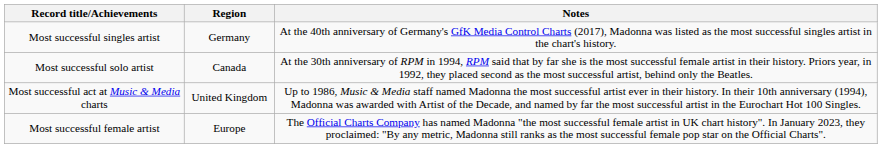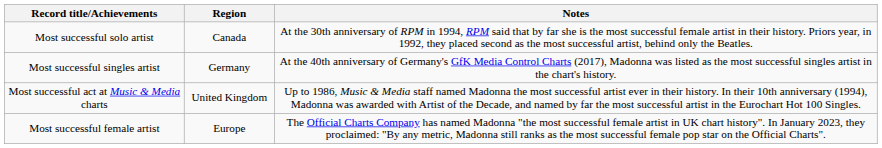 <table class="wikitable sortable plainrowheaders" style="text-align:center">
 <tr>
 <th scope="col" width=20%>Record title/Achievements</th>
 <th scope="col" width=10%>Region</th>
 <th scope="col" width=67%>Notes</th>
 </tr>
 <tr>
+<td>Most successful solo artist</td>
+<td>Canada</td>
+<td>At the 30th anniversary of <em>RPM</em> in 1994, <em><a href='#'>RPM</a></em> said that by far she is the most successful female artist in their history. Priors year, in 1992, they placed second as the most successful artist, behind only the Beatles.</td>
+</tr>
+<tr>
 <td>Most successful singles artist</td>
 <td>Germany</td>
 <td>At the 40th anniversary of Germany's <a href='#'>GfK Media Control Charts</a> (2017), Madonna was listed as the most successful singles artist in the chart's history.</td>
-</tr>
-<tr>
-<td>Most successful solo artist</td>
-<td>Canada</td>
-<td>At the 30th anniversary of <em>RPM</em> in 1994, <em><a href='#'>RPM</a></em> said that by far she is the most successful female artist in their history. Priors year, in 1992, they placed second as the most successful artist, behind only the Beatles.</td>
 </tr>
 <tr>
 <td>Most successful act at <em><a href='#'>Music & Media</a></em> charts</td>
 <td>United Kingdom</td>
 <td>Up to 1986, <em>Music & Media</em> staff named Madonna the most successful artist ever in their history. In their 10th anniversary (1994), Madonna was awarded with Artist of the Decade, and named by far the most successful artist in the Eurochart Hot 100 Singles.</td>
 </tr>
 <tr>
 <td>Most successful female artist</td>
 <td>Europe</td>
 <td>The <a href='#'>Official Charts Company</a> has named Madonna "the most successful female artist in UK chart history". In January 2023, they proclaimed: "By any metric, Madonna still ranks as the most successful female pop star on the Official Charts".</td>
 </tr>
 </table>
